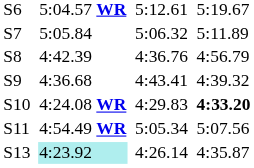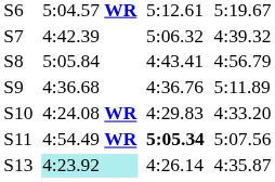 <table>
 <tr>
 <td>S6 <br></td>
 <td></td>
 <td>5:04.57 <strong><a href='#'>WR</a></strong></td>
 <td></td>
 <td>5:12.61</td>
 <td></td>
 <td>5:19.67</td>
 </tr>
 <tr>
 <td>S7 <br></td>
 <td></td>
-<td>5:05.84</td>
+<td>4:42.39</td>
 <td></td>
 <td>5:06.32</td>
 <td></td>
-<td>5:11.89</td>
+<td>4:39.32</td>
 </tr>
 <tr>
 <td>S8 <br></td>
 <td></td>
-<td>4:42.39</td>
+<td>5:05.84</td>
 <td></td>
-<td>4:36.76</td>
+<td>4:43.41</td>
 <td></td>
 <td>4:56.79</td>
 </tr>
 <tr>
 <td>S9 <br></td>
 <td></td>
 <td>4:36.68</td>
 <td></td>
-<td>4:43.41</td>
+<td>4:36.76</td>
 <td></td>
-<td>4:39.32</td>
+<td>5:11.89</td>
 </tr>
 <tr>
 <td>S10 <br></td>
 <td></td>
 <td>4:24.08 <strong><a href='#'>WR</a></strong></td>
 <td></td>
 <td>4:29.83</td>
 <td></td>
-<td><strong>4:33.20</strong></td>
+<td>4:33.20</td>
 </tr>
 <tr>
 <td>S11 <br></td>
 <td></td>
 <td>4:54.49 <strong><a href='#'>WR</a></strong></td>
 <td></td>
-<td>5:05.34</td>
+<td><strong>5:05.34</strong></td>
 <td></td>
 <td>5:07.56</td>
 </tr>
 <tr>
 <td>S13 <br></td>
 <td></td>
 <td style="background: paleturquoise;">4:23.92</td>
 <td></td>
 <td>4:26.14</td>
 <td></td>
 <td>4:35.87</td>
 </tr>
 </table>
